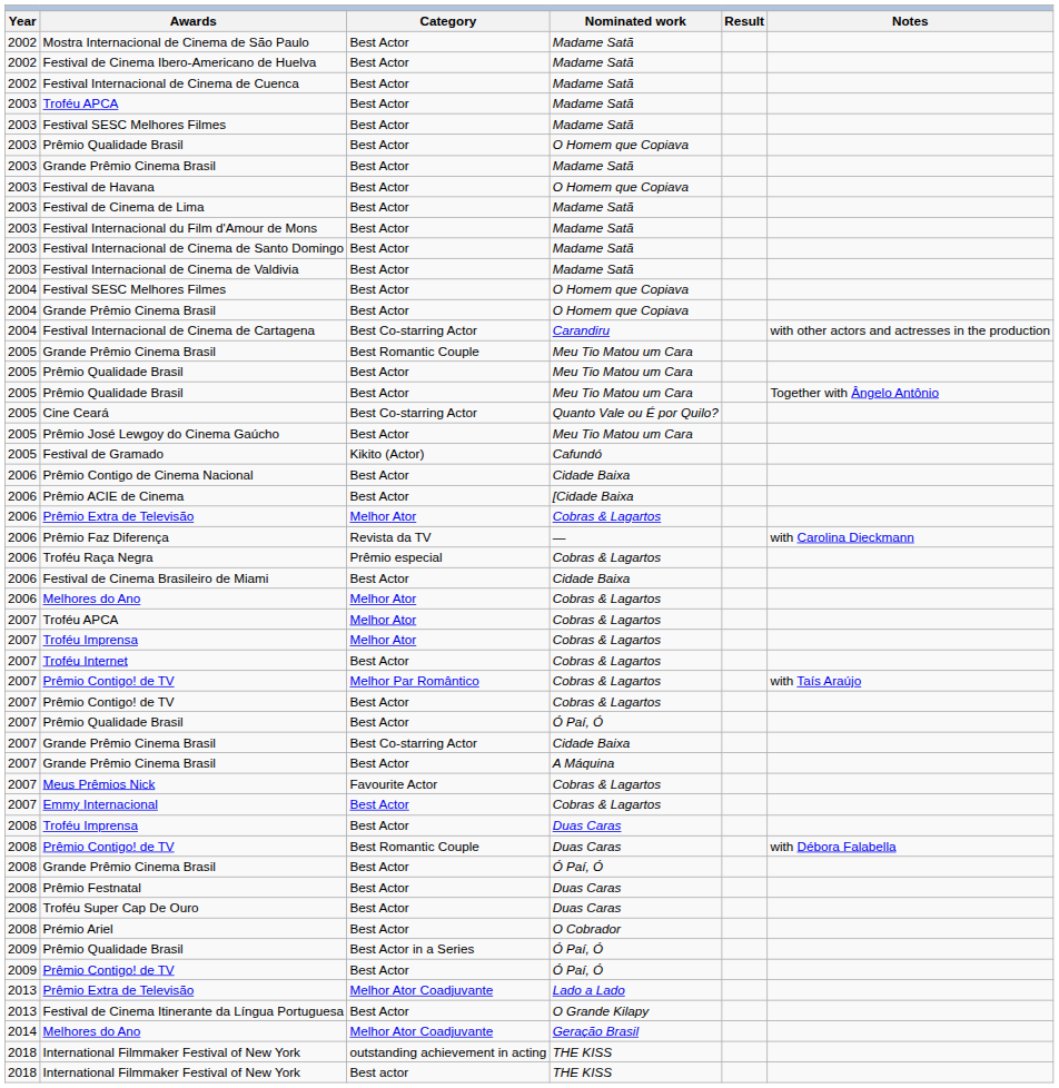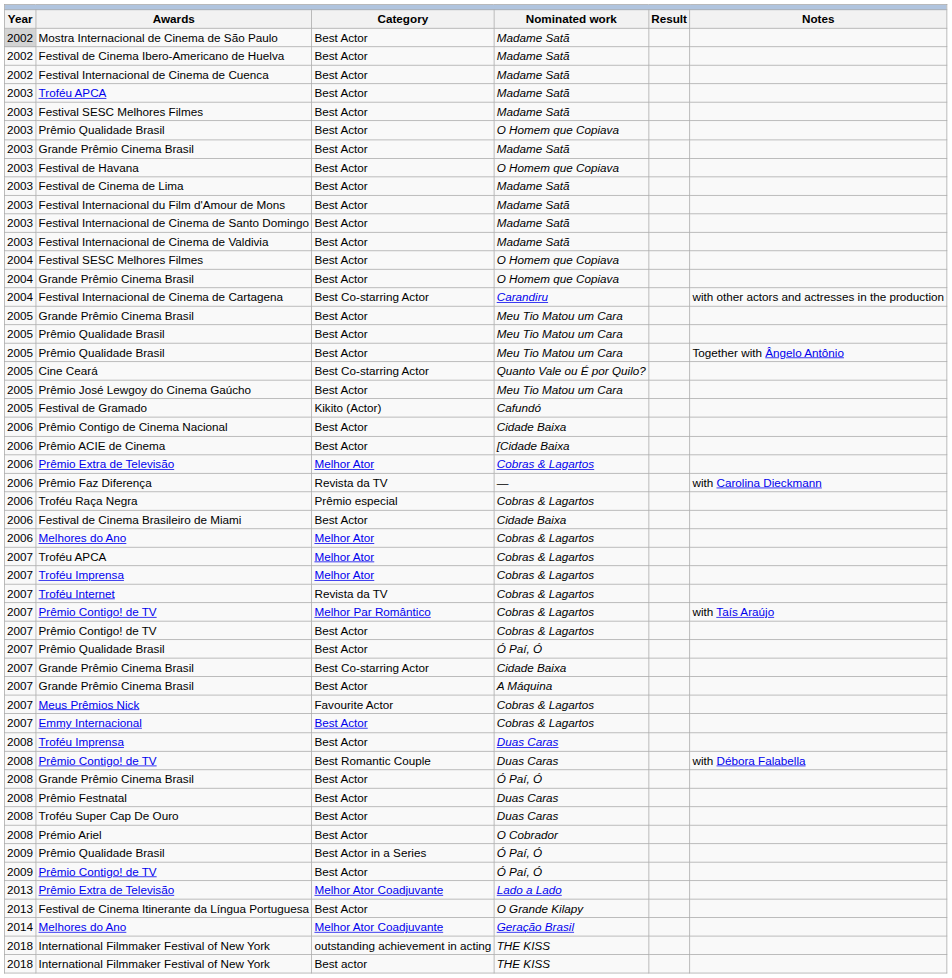 <table class="wikitable" style="font-size: 95%;">
 <tr>
 <th colspan="6" style="background: LightSteelBlue;"></th>
 </tr>
 <tr>
 <th>Year</th>
 <th>Awards</th>
 <th>Category</th>
 <th>Nominated work</th>
 <th>Result</th>
 <th>Notes</th>
 </tr>
 <tr>
-<td>2002</td>
+<td style="background: lightgrey;">2002</td>
 <td>Mostra Internacional de Cinema de São Paulo</td>
 <td>Best Actor</td>
 <td><em>Madame Satã</em></td>
 <td></td>
 <td></td>
 </tr>
 <tr>
 <td>2002</td>
 <td>Festival de Cinema Ibero-Americano de Huelva</td>
 <td>Best Actor</td>
 <td><em>Madame Satã</em></td>
 <td></td>
 <td></td>
 </tr>
 <tr>
 <td>2002</td>
 <td>Festival Internacional de Cinema de Cuenca</td>
 <td>Best Actor</td>
 <td><em>Madame Satã</em></td>
 <td></td>
 <td></td>
 </tr>
 <tr>
 <td>2003</td>
 <td><a href='#'>Troféu APCA</a></td>
 <td>Best Actor</td>
 <td><em>Madame Satã</em></td>
 <td></td>
 <td></td>
 </tr>
 <tr>
 <td>2003</td>
 <td>Festival SESC Melhores Filmes</td>
 <td>Best Actor</td>
 <td><em>Madame Satã</em></td>
 <td></td>
 <td></td>
 </tr>
 <tr>
 <td>2003</td>
 <td>Prêmio Qualidade Brasil</td>
 <td>Best Actor</td>
 <td><em>O Homem que Copiava</em></td>
 <td></td>
 <td></td>
 </tr>
 <tr>
 <td>2003</td>
 <td>Grande Prêmio Cinema Brasil</td>
 <td>Best Actor</td>
 <td><em>Madame Satã</em></td>
 <td></td>
 <td></td>
 </tr>
 <tr>
 <td>2003</td>
 <td>Festival de Havana</td>
 <td>Best Actor</td>
 <td><em>O Homem que Copiava</em></td>
 <td></td>
 <td></td>
 </tr>
 <tr>
 <td>2003</td>
 <td>Festival de Cinema de Lima</td>
 <td>Best Actor</td>
 <td><em>Madame Satã</em></td>
 <td></td>
 <td></td>
 </tr>
 <tr>
 <td>2003</td>
 <td>Festival Internacional du Film d'Amour de Mons</td>
 <td>Best Actor</td>
 <td><em>Madame Satã</em></td>
 <td></td>
 <td></td>
 </tr>
 <tr>
 <td>2003</td>
 <td>Festival Internacional de Cinema de Santo Domingo</td>
 <td>Best Actor</td>
 <td><em>Madame Satã</em></td>
 <td></td>
 <td></td>
 </tr>
 <tr>
 <td>2003</td>
 <td>Festival Internacional de Cinema de Valdivia</td>
 <td>Best Actor</td>
 <td><em>Madame Satã</em></td>
 <td></td>
 <td></td>
 </tr>
 <tr>
 <td>2004</td>
 <td>Festival SESC Melhores Filmes</td>
 <td>Best Actor</td>
 <td><em>O Homem que Copiava</em></td>
 <td></td>
 <td></td>
 </tr>
 <tr>
 <td>2004</td>
 <td>Grande Prêmio Cinema Brasil</td>
 <td>Best Actor</td>
 <td><em>O Homem que Copiava</em></td>
 <td></td>
 <td></td>
 </tr>
 <tr>
 <td>2004</td>
 <td>Festival Internacional de Cinema de Cartagena</td>
 <td>Best Co-starring Actor</td>
 <td><em><a href='#'>Carandiru</a></em></td>
 <td></td>
 <td>with other actors and actresses in the production</td>
 </tr>
 <tr>
 <td>2005</td>
 <td>Grande Prêmio Cinema Brasil</td>
-<td>Best Romantic Couple</td>
+<td>Best Actor</td>
 <td><em>Meu Tio Matou um Cara</em></td>
 <td></td>
 <td></td>
 </tr>
 <tr>
 <td>2005</td>
 <td>Prêmio Qualidade Brasil</td>
 <td>Best Actor</td>
 <td><em>Meu Tio Matou um Cara</em></td>
 <td></td>
 <td></td>
 </tr>
 <tr>
 <td>2005</td>
 <td>Prêmio Qualidade Brasil</td>
 <td>Best Actor</td>
 <td><em>Meu Tio Matou um Cara</em></td>
 <td></td>
 <td>Together with <a href='#'>Ângelo Antônio</a></td>
 </tr>
 <tr>
 <td>2005</td>
 <td>Cine Ceará</td>
 <td>Best Co-starring Actor</td>
 <td><em>Quanto Vale ou É por Quilo?</em></td>
 <td></td>
 <td></td>
 </tr>
 <tr>
 <td>2005</td>
 <td>Prêmio José Lewgoy do Cinema Gaúcho</td>
 <td>Best Actor</td>
 <td><em>Meu Tio Matou um Cara</em></td>
 <td></td>
 <td></td>
 </tr>
 <tr>
 <td>2005</td>
 <td>Festival de Gramado</td>
 <td>Kikito (Actor)</td>
 <td><em>Cafundó</em></td>
 <td></td>
 <td></td>
 </tr>
 <tr>
 <td>2006</td>
 <td>Prêmio Contigo de Cinema Nacional</td>
 <td>Best Actor</td>
 <td><em>Cidade Baixa</em></td>
 <td></td>
 <td></td>
 </tr>
 <tr>
 <td>2006</td>
 <td>Prêmio ACIE de Cinema</td>
 <td>Best Actor</td>
 <td><em>[Cidade Baixa</em></td>
 <td></td>
 <td></td>
 </tr>
 <tr>
 <td>2006</td>
 <td><a href='#'>Prêmio Extra de Televisão</a></td>
 <td><a href='#'>Melhor Ator</a></td>
 <td><em><a href='#'>Cobras & Lagartos</a></em></td>
 <td></td>
 <td></td>
 </tr>
 <tr>
 <td>2006</td>
 <td>Prêmio Faz Diferença</td>
 <td>Revista da TV</td>
 <td>—</td>
 <td></td>
 <td>with <a href='#'>Carolina Dieckmann</a></td>
 </tr>
 <tr>
 <td>2006</td>
 <td>Troféu Raça Negra</td>
 <td>Prêmio especial</td>
 <td><em>Cobras & Lagartos</em></td>
 <td></td>
 <td></td>
 </tr>
 <tr>
 <td>2006</td>
 <td>Festival de Cinema Brasileiro de Miami</td>
 <td>Best Actor</td>
 <td><em>Cidade Baixa</em></td>
 <td></td>
 <td></td>
 </tr>
 <tr>
 <td>2006</td>
 <td><a href='#'>Melhores do Ano</a></td>
 <td><a href='#'>Melhor Ator</a></td>
 <td><em>Cobras & Lagartos</em></td>
 <td></td>
 <td></td>
 </tr>
 <tr>
 <td>2007</td>
 <td>Troféu APCA</td>
 <td><a href='#'>Melhor Ator</a></td>
 <td><em>Cobras & Lagartos</em></td>
 <td></td>
 <td></td>
 </tr>
 <tr>
 <td>2007</td>
 <td><a href='#'>Troféu Imprensa</a></td>
 <td><a href='#'>Melhor Ator</a></td>
 <td><em>Cobras & Lagartos</em></td>
 <td></td>
 <td></td>
 </tr>
 <tr>
 <td>2007</td>
 <td><a href='#'>Troféu Internet</a></td>
-<td>Best Actor</td>
+<td>Revista da TV</td>
 <td><em>Cobras & Lagartos</em></td>
 <td></td>
 <td></td>
 </tr>
 <tr>
 <td>2007</td>
 <td><a href='#'>Prêmio Contigo! de TV</a></td>
 <td><a href='#'>Melhor Par Romântico</a></td>
 <td><em>Cobras & Lagartos</em></td>
 <td></td>
 <td>with <a href='#'>Taís Araújo</a></td>
 </tr>
 <tr>
 <td>2007</td>
 <td>Prêmio Contigo! de TV</td>
 <td>Best Actor</td>
 <td><em>Cobras & Lagartos</em></td>
 <td></td>
 <td></td>
 </tr>
 <tr>
 <td>2007</td>
 <td>Prêmio Qualidade Brasil</td>
 <td>Best Actor</td>
 <td><em>Ó Paí, Ó</em></td>
 <td></td>
 <td></td>
 </tr>
 <tr>
 <td>2007</td>
 <td>Grande Prêmio Cinema Brasil</td>
 <td>Best Co-starring Actor</td>
 <td><em>Cidade Baixa</em></td>
 <td></td>
 <td></td>
 </tr>
 <tr>
 <td>2007</td>
 <td>Grande Prêmio Cinema Brasil</td>
 <td>Best Actor</td>
 <td><em>A Máquina</em></td>
 <td></td>
 <td></td>
 </tr>
 <tr>
 <td>2007</td>
 <td><a href='#'>Meus Prêmios Nick</a></td>
 <td>Favourite Actor</td>
 <td><em>Cobras & Lagartos</em></td>
 <td></td>
 <td></td>
 </tr>
 <tr>
 <td>2007</td>
 <td><a href='#'>Emmy Internacional</a></td>
 <td><a href='#'>Best Actor</a></td>
 <td><em>Cobras & Lagartos</em></td>
 <td></td>
 <td></td>
 </tr>
 <tr>
 <td>2008</td>
 <td><a href='#'>Troféu Imprensa</a></td>
 <td>Best Actor</td>
 <td><em><a href='#'>Duas Caras</a></em></td>
 <td></td>
 <td></td>
 </tr>
 <tr>
 <td>2008</td>
 <td><a href='#'>Prêmio Contigo! de TV</a></td>
 <td>Best Romantic Couple</td>
 <td><em>Duas Caras</em></td>
 <td></td>
 <td>with <a href='#'>Débora Falabella</a></td>
 </tr>
 <tr>
 <td>2008</td>
 <td>Grande Prêmio Cinema Brasil</td>
 <td>Best Actor</td>
 <td><em>Ó Paí, Ó</em></td>
 <td></td>
 <td></td>
 </tr>
 <tr>
 <td>2008</td>
 <td>Prêmio Festnatal</td>
 <td>Best Actor</td>
 <td><em>Duas Caras</em></td>
 <td></td>
 <td></td>
 </tr>
 <tr>
 <td>2008</td>
 <td>Troféu Super Cap De Ouro</td>
 <td>Best Actor</td>
 <td><em>Duas Caras</em></td>
 <td></td>
 <td></td>
 </tr>
 <tr>
 <td>2008</td>
 <td>Prémio Ariel</td>
 <td>Best Actor</td>
 <td><em>O Cobrador</em></td>
 <td></td>
 <td></td>
 </tr>
 <tr>
 <td>2009</td>
 <td>Prêmio Qualidade Brasil</td>
 <td>Best Actor in a Series</td>
 <td><em>Ó Paí, Ó</em></td>
 <td></td>
 <td></td>
 </tr>
 <tr>
 <td>2009</td>
 <td><a href='#'>Prêmio Contigo! de TV</a></td>
 <td>Best Actor</td>
 <td><em>Ó Paí, Ó</em></td>
 <td></td>
 <td></td>
 </tr>
 <tr>
 <td>2013</td>
 <td><a href='#'>Prêmio Extra de Televisão</a></td>
 <td><a href='#'>Melhor Ator Coadjuvante</a></td>
 <td><em><a href='#'>Lado a Lado</a></em></td>
 <td></td>
 <td></td>
 </tr>
 <tr>
 <td>2013</td>
 <td>Festival de Cinema Itinerante da Língua Portuguesa</td>
 <td>Best Actor</td>
 <td><em>O Grande Kilapy</em></td>
 <td></td>
 <td></td>
 </tr>
 <tr>
 <td>2014</td>
 <td><a href='#'>Melhores do Ano</a></td>
 <td><a href='#'>Melhor Ator Coadjuvante</a></td>
 <td><em><a href='#'>Geração Brasil</a></em></td>
 <td></td>
 <td></td>
 </tr>
 <tr>
 <td>2018</td>
 <td>International Filmmaker Festival of New York</td>
 <td>outstanding achievement in acting</td>
 <td><em>THE KISS</em></td>
 <td></td>
 <td></td>
 </tr>
 <tr>
 <td>2018</td>
 <td>International Filmmaker Festival of New York</td>
 <td>Best actor</td>
 <td><em>THE KISS</em></td>
 <td></td>
 <td></td>
 </tr>
 </table>
